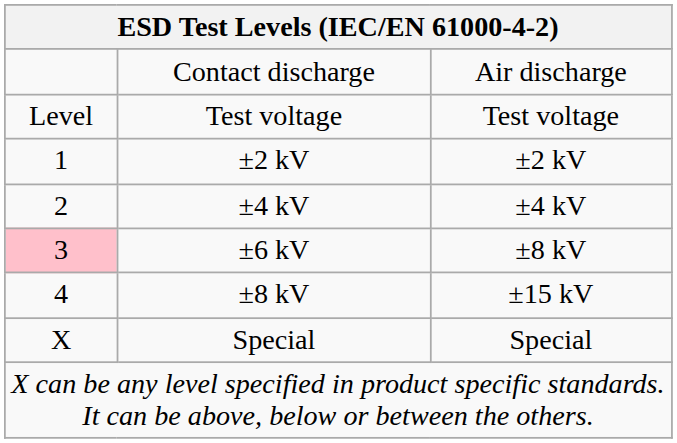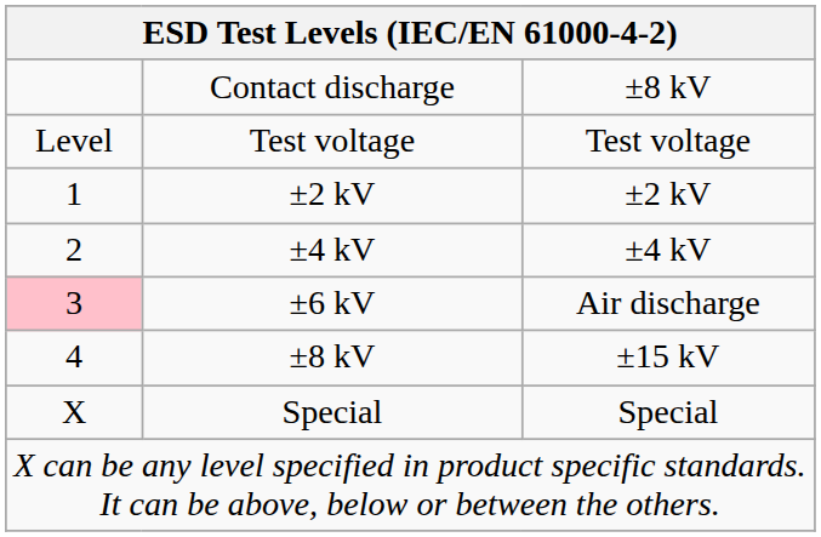 <table class="wikitable">
 <tr align=center bgcolor="#CCCCCC">
 <th colspan=10>ESD Test Levels (IEC/EN 61000-4-2)</th>
 </tr>
 <tr align="center">
 <td></td>
 <td>Contact discharge</td>
-<td>Air discharge</td>
+<td>±8 kV</td>
 </tr>
 <tr align="center">
 <td>Level</td>
 <td>Test voltage</td>
 <td>Test voltage</td>
 </tr>
 <tr align="center">
 <td>1</td>
 <td>±2 kV</td>
 <td>±2 kV</td>
 </tr>
 <tr align="center">
 <td>2</td>
 <td>±4 kV</td>
 <td>±4 kV</td>
 </tr>
 <tr align="center">
 <td style="background: pink;">3</td>
 <td>±6 kV</td>
-<td>±8 kV</td>
+<td>Air discharge</td>
 </tr>
 <tr align="center">
 <td>4</td>
 <td>±8 kV</td>
 <td>±15 kV</td>
 </tr>
 <tr align="center">
 <td>X</td>
 <td>Special</td>
 <td>Special</td>
 </tr>
 <tr align="center">
 <td colspan="3"><em>X can be any level specified in product specific standards. <br> It can be above, below or between the others.</em></td>
 </tr>
 </table>
